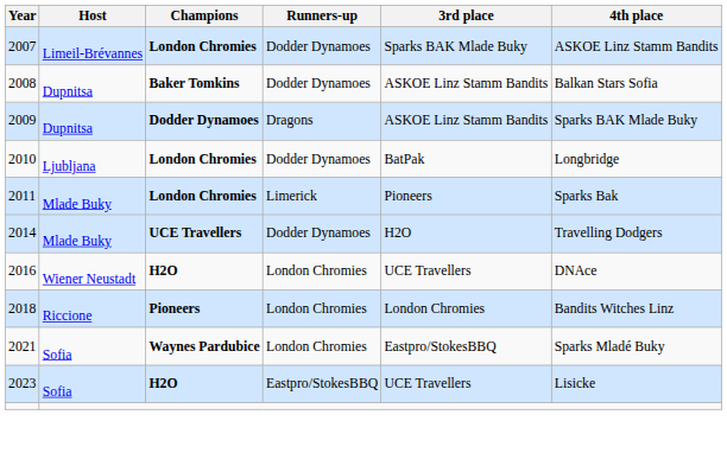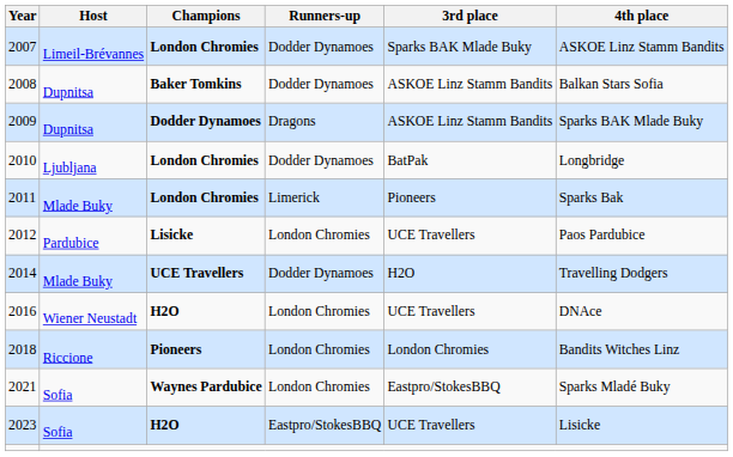 <table class="wikitable">
 <tr>
 <th>Year</th>
 <th>Host</th>
 <th>Champions</th>
 <th>Runners-up</th>
 <th>3rd place</th>
 <th>4th place</th>
 </tr>
 <tr style="background: #D0E6FF;">
 <td>2007</td>
 <td><br><a href='#'>Limeil-Brévannes</a></td>
 <td><strong>London Chromies </strong></td>
 <td>Dodder Dynamoes </td>
 <td>Sparks BAK Mlade Buky </td>
 <td>ASKOE Linz Stamm Bandits </td>
 </tr>
 <tr>
 <td>2008</td>
 <td><br><a href='#'>Dupnitsa</a></td>
 <td><strong>Baker Tomkins </strong></td>
 <td>Dodder Dynamoes </td>
 <td>ASKOE Linz Stamm Bandits </td>
 <td>Balkan Stars Sofia </td>
 </tr>
 <tr style="background: #D0E6FF;">
 <td>2009</td>
 <td><br><a href='#'>Dupnitsa</a></td>
 <td><strong>Dodder Dynamoes </strong></td>
 <td>Dragons </td>
 <td>ASKOE Linz Stamm Bandits </td>
 <td>Sparks BAK Mlade Buky </td>
 </tr>
 <tr>
 <td>2010</td>
 <td><br><a href='#'>Ljubljana</a></td>
 <td><strong>London Chromies </strong></td>
 <td>Dodder Dynamoes </td>
 <td>BatPak </td>
 <td>Longbridge </td>
 </tr>
 <tr style="background: #D0E6FF;">
 <td>2011</td>
 <td><br><a href='#'>Mlade Buky</a></td>
 <td><strong>London Chromies </strong></td>
 <td>Limerick </td>
 <td>Pioneers </td>
 <td>Sparks Bak </td>
 </tr>
+<tr>
+<td>2012</td>
+<td><br><a href='#'>Pardubice</a></td>
+<td><strong>Lisicke </strong></td>
+<td>London Chromies </td>
+<td>UCE Travellers </td>
+<td>Paos Pardubice </td>
+</tr>
 <tr style="background: #D0E6FF;">
 <td>2014</td>
 <td><br><a href='#'>Mlade Buky</a></td>
 <td><strong>UCE Travellers </strong></td>
 <td>Dodder Dynamoes </td>
 <td>H2O </td>
 <td>Travelling Dodgers </td>
 </tr>
 <tr>
 <td>2016</td>
 <td><br><a href='#'>Wiener Neustadt</a></td>
 <td><strong>H2O </strong></td>
 <td>London Chromies </td>
 <td>UCE Travellers </td>
 <td>DNAce </td>
 </tr>
 <tr style="background: #D0E6FF;">
 <td>2018</td>
 <td><br><a href='#'>Riccione</a></td>
 <td><strong>Pioneers </strong></td>
 <td>London Chromies </td>
 <td>London Chromies </td>
 <td>Bandits Witches Linz </td>
 </tr>
 <tr>
 <td>2021</td>
 <td><br><a href='#'>Sofia</a></td>
 <td><strong>Waynes Pardubice </strong></td>
 <td>London Chromies </td>
 <td>Eastpro/StokesBBQ </td>
 <td>Sparks Mladé Buky </td>
 </tr>
 <tr style="background: #D0E6FF;">
 <td>2023</td>
 <td><br><a href='#'>Sofia</a></td>
 <td><strong>H2O </strong></td>
 <td>Eastpro/StokesBBQ </td>
 <td>UCE Travellers </td>
 <td>Lisicke </td>
 </tr>
 <tr>
 <td></td>
 </tr>
 </table>
